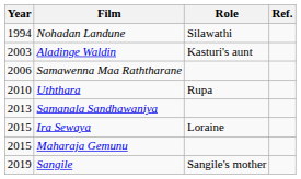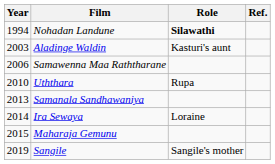 <table class="wikitable">
 <tr>
 <th>Year</th>
 <th>Film</th>
 <th>Role</th>
 <th>Ref.</th>
 </tr>
 <tr>
 <td>1994</td>
 <td><em>Nohadan Landune</em></td>
-<td>Silawathi</td>
+<td><strong>Silawathi</strong></td>
 <td></td>
 </tr>
 <tr>
 <td>2003</td>
 <td><em><a href='#'>Aladinge Waldin</a></em></td>
 <td>Kasturi's aunt</td>
 <td></td>
 </tr>
 <tr>
 <td>2006</td>
 <td><em>Samawenna Maa Raththarane</em></td>
 <td></td>
 <td></td>
 </tr>
 <tr>
 <td>2010</td>
 <td><em><a href='#'>Uththara</a></em></td>
 <td>Rupa</td>
 <td></td>
 </tr>
 <tr>
 <td>2013</td>
 <td><em><a href='#'>Samanala Sandhawaniya</a></em></td>
 <td></td>
 <td></td>
 </tr>
 <tr>
-<td>2015</td>
+<td>2014</td>
 <td><em><a href='#'>Ira Sewaya</a></em></td>
 <td>Loraine</td>
 <td></td>
 </tr>
 <tr>
 <td>2015</td>
 <td><em><a href='#'>Maharaja Gemunu</a></em></td>
 <td></td>
 <td></td>
 </tr>
 <tr>
 <td>2019</td>
 <td><em><a href='#'>Sangile</a></em></td>
 <td>Sangile's mother</td>
 <td></td>
 </tr>
 </table>
